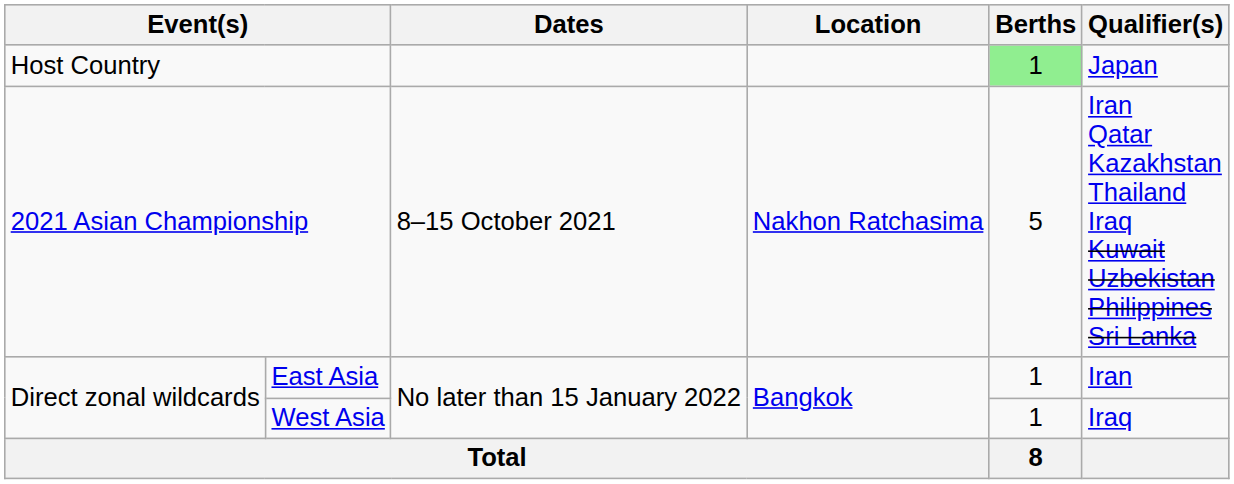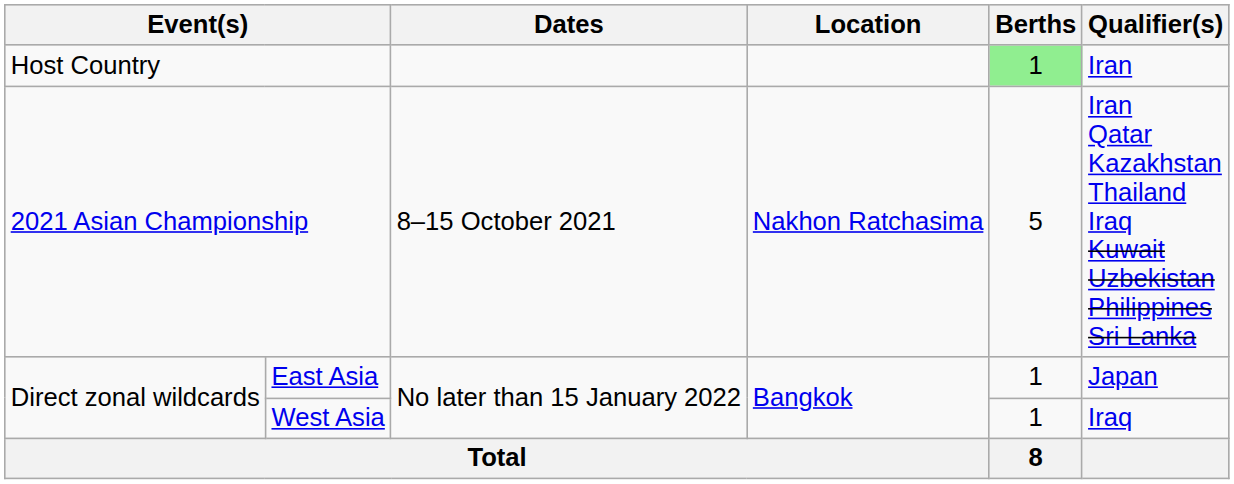 <table class="wikitable">
 <tr>
 <th colspan=2>Event(s)</th>
 <th>Dates</th>
 <th>Location</th>
 <th>Berths</th>
 <th>Qualifier(s)</th>
 </tr>
 <tr>
 <td colspan=2>Host Country</td>
 <td></td>
 <td></td>
 <td style="background: lightgreen; text-align:center;">1</td>
-<td> <a href='#'>Japan</a></td>
+<td> <a href='#'>Iran</a></td>
 </tr>
 <tr>
 <td colspan=2><a href='#'>2021 Asian Championship</a></td>
 <td>8–15 October 2021</td>
 <td> <a href='#'>Nakhon Ratchasima</a></td>
 <td style="text-align:center;">5</td>
 <td> <a href='#'>Iran</a><br> <a href='#'>Qatar</a><br> <a href='#'>Kazakhstan</a><br> <a href='#'>Thailand</a><br> <a href='#'>Iraq</a><br><s> <a href='#'>Kuwait</a></s><br><s> <a href='#'>Uzbekistan</a></s><br><s> <a href='#'>Philippines</a></s><br><s> <a href='#'>Sri Lanka</a></s></td>
 </tr>
 <tr>
 <td rowspan=2>Direct zonal wildcards</td>
 <td><a href='#'>East Asia</a></td>
 <td rowspan=2>No later than 15 January 2022</td>
 <td rowspan=2> <a href='#'>Bangkok</a></td>
 <td style="text-align:center">1</td>
-<td> <a href='#'>Iran</a></td>
+<td> <a href='#'>Japan</a></td>
 </tr>
 <tr>
 <td><a href='#'>West Asia</a></td>
 <td style="text-align:center">1</td>
 <td> <a href='#'>Iraq</a></td>
 </tr>
 <tr>
 <th colspan="4">Total</th>
 <th>8</th>
 <th></th>
 </tr>
 </table>
